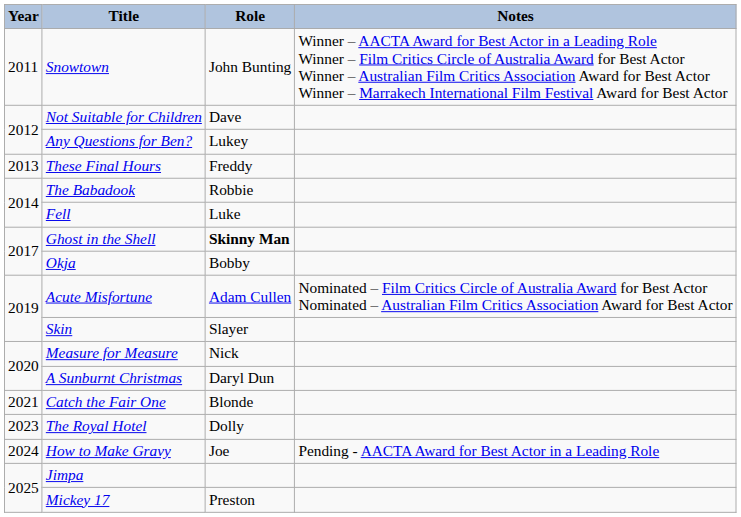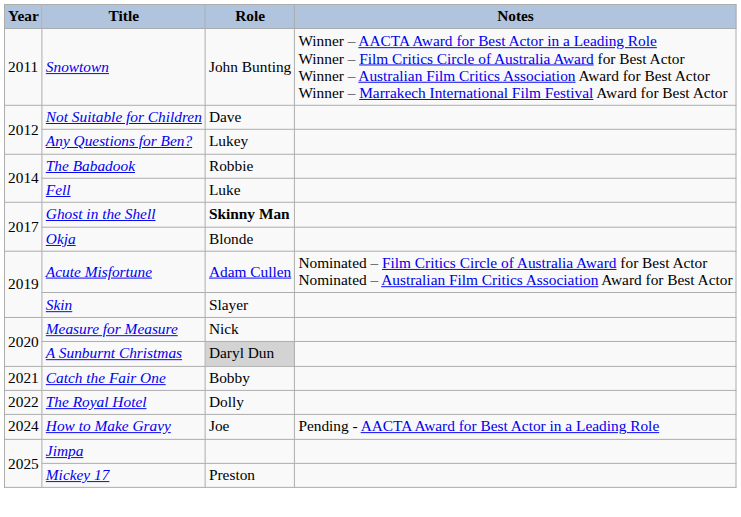 <table class="wikitable">
 <tr style="text-align:center;">
 <th style="background:#B0C4DE;">Year</th>
 <th style="background:#B0C4DE;">Title</th>
 <th style="background:#B0C4DE;">Role</th>
 <th style="background:#B0C4DE;">Notes</th>
 </tr>
 <tr>
 <td>2011</td>
 <td><em><a href='#'>Snowtown</a></em></td>
 <td>John Bunting</td>
 <td>Winner – <a href='#'>AACTA Award for Best Actor in a Leading Role</a><br>Winner – <a href='#'>Film Critics Circle of Australia Award</a> for Best Actor<br>Winner – <a href='#'>Australian Film Critics Association</a> Award for Best Actor<br>Winner – <a href='#'>Marrakech International Film Festival</a> Award for Best Actor</td>
 </tr>
 <tr>
 <td rowspan="2">2012</td>
 <td><em><a href='#'>Not Suitable for Children</a></em></td>
 <td>Dave</td>
 <td></td>
 </tr>
 <tr>
 <td><em><a href='#'>Any Questions for Ben?</a></em></td>
 <td>Lukey</td>
 <td></td>
 </tr>
 <tr>
-<td>2013</td>
-<td><em><a href='#'>These Final Hours</a></em></td>
-<td>Freddy</td>
-<td></td>
-</tr>
-<tr>
 <td rowspan="2">2014</td>
 <td><em><a href='#'>The Babadook</a></em></td>
 <td>Robbie</td>
 <td></td>
 </tr>
 <tr>
 <td><em><a href='#'>Fell</a></em></td>
 <td>Luke</td>
 <td></td>
 </tr>
 <tr>
 <td rowspan="2">2017</td>
 <td><em><a href='#'>Ghost in the Shell</a></em></td>
 <td><strong>Skinny Man</strong></td>
 <td></td>
 </tr>
 <tr>
 <td><em><a href='#'>Okja</a></em></td>
-<td>Bobby</td>
+<td>Blonde</td>
 <td></td>
 </tr>
 <tr>
 <td rowspan="2">2019</td>
 <td><em><a href='#'>Acute Misfortune</a></em></td>
 <td><a href='#'>Adam Cullen</a></td>
 <td>Nominated – <a href='#'>Film Critics Circle of Australia Award</a> for Best Actor<br>Nominated – <a href='#'>Australian Film Critics Association</a> Award for Best Actor</td>
 </tr>
 <tr>
 <td><em><a href='#'>Skin</a></em></td>
 <td>Slayer</td>
 <td></td>
 </tr>
 <tr>
 <td rowspan="2">2020</td>
 <td><em><a href='#'>Measure for Measure</a></em></td>
 <td>Nick</td>
 <td></td>
 </tr>
 <tr>
 <td><em><a href='#'>A Sunburnt Christmas</a></em></td>
-<td>Daryl Dun</td>
+<td style="background: lightgrey;">Daryl Dun</td>
 <td></td>
 </tr>
 <tr>
 <td>2021</td>
 <td><em><a href='#'>Catch the Fair One</a></em></td>
-<td>Blonde</td>
+<td>Bobby</td>
 <td></td>
 </tr>
 <tr>
-<td>2023</td>
+<td>2022</td>
 <td><em><a href='#'>The Royal Hotel</a></em></td>
 <td>Dolly</td>
 <td></td>
 </tr>
 <tr>
 <td>2024</td>
 <td><em><a href='#'>How to Make Gravy</a></em></td>
 <td>Joe</td>
 <td>Pending - <a href='#'>AACTA Award for Best Actor in a Leading Role</a></td>
 </tr>
 <tr>
 <td rowspan="2">2025</td>
 <td><em><a href='#'>Jimpa</a></em></td>
 <td></td>
 <td></td>
 </tr>
 <tr>
 <td><em><a href='#'>Mickey 17</a></em></td>
 <td>Preston</td>
 <td></td>
 </tr>
 </table>
